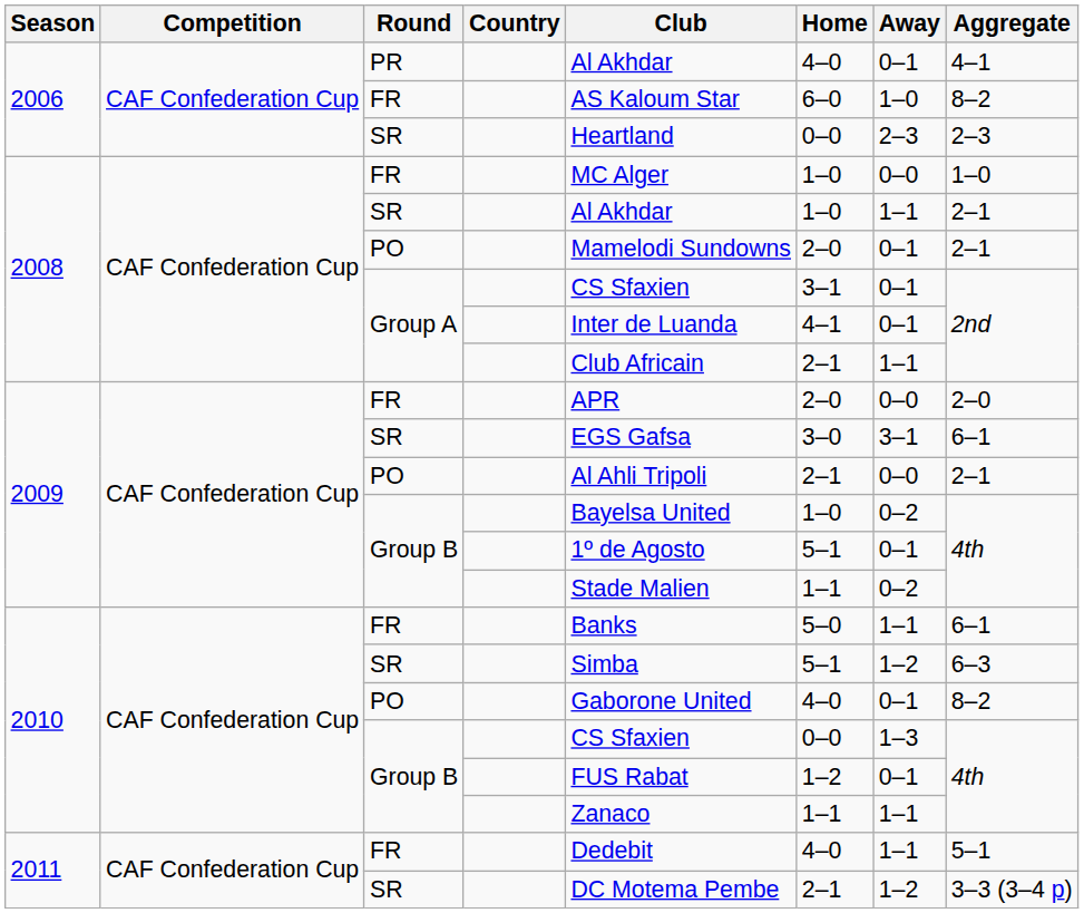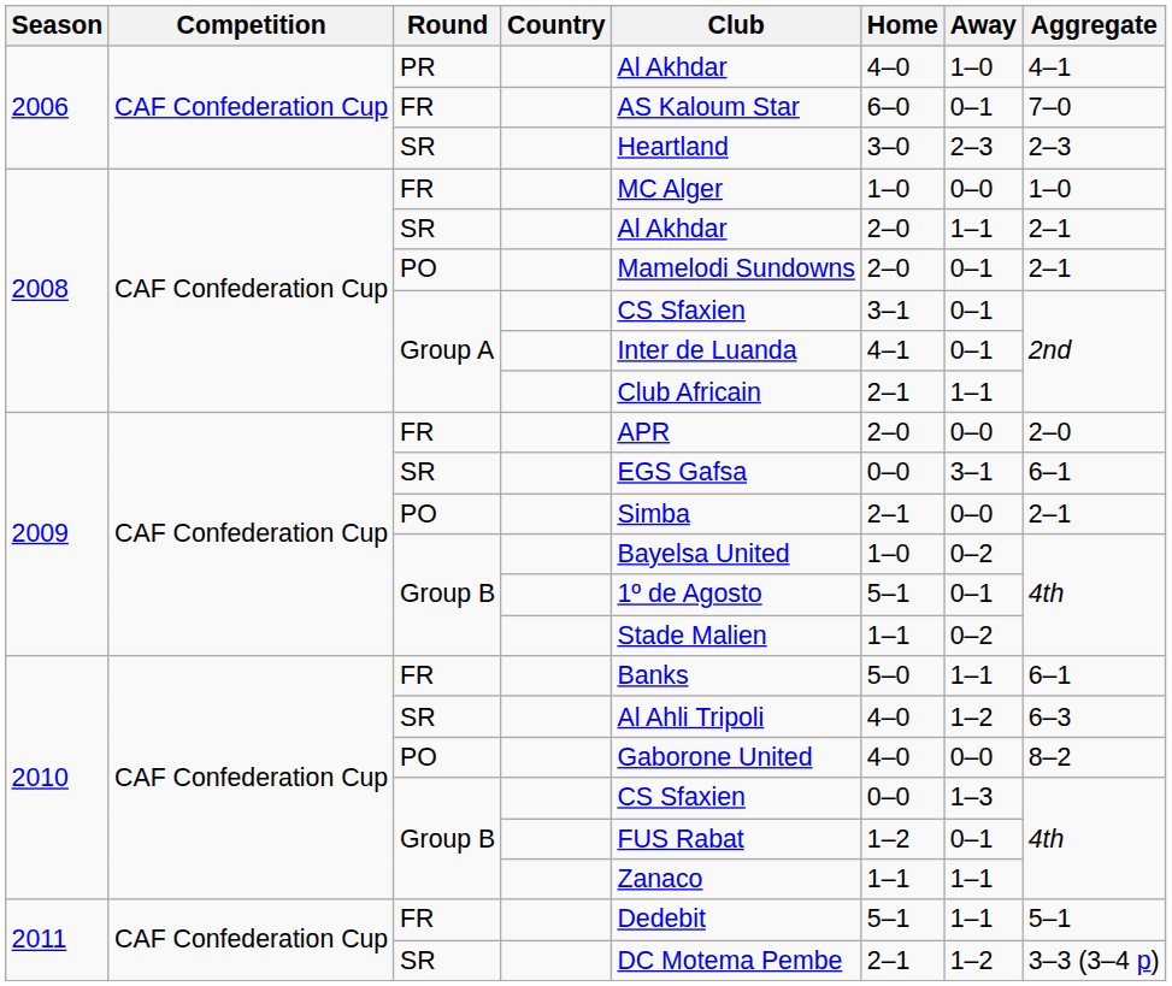 <table class=wikitable>
 <tr>
 <th>Season</th>
 <th>Competition</th>
 <th>Round</th>
 <th>Country</th>
 <th>Club</th>
 <th>Home</th>
 <th>Away</th>
 <th>Aggregate</th>
 </tr>
 <tr>
 <td rowspan=3><a href='#'>2006</a></td>
 <td rowspan=3><a href='#'>CAF Confederation Cup</a></td>
 <td>PR</td>
 <td></td>
 <td><a href='#'>Al Akhdar</a></td>
 <td>4–0</td>
-<td>0–1</td>
+<td>1–0</td>
 <td>4–1</td>
 </tr>
 <tr>
 <td>FR</td>
 <td></td>
 <td><a href='#'>AS Kaloum Star</a></td>
 <td>6–0</td>
-<td>1–0</td>
-<td>8–2</td>
+<td>0–1</td>
+<td>7–0</td>
 </tr>
 <tr>
 <td>SR</td>
 <td></td>
 <td><a href='#'>Heartland</a></td>
-<td>0–0</td>
+<td>3–0</td>
 <td>2–3</td>
 <td>2–3</td>
 </tr>
 <tr>
 <td rowspan=6><a href='#'>2008</a></td>
 <td rowspan=6>CAF Confederation Cup</td>
 <td>FR</td>
 <td></td>
 <td><a href='#'>MC Alger</a></td>
 <td>1–0</td>
 <td>0–0</td>
 <td>1–0</td>
 </tr>
 <tr>
 <td>SR</td>
 <td></td>
 <td><a href='#'>Al Akhdar</a></td>
-<td>1–0</td>
+<td>2–0</td>
 <td>1–1</td>
 <td>2–1</td>
 </tr>
 <tr>
 <td>PO</td>
 <td></td>
 <td><a href='#'>Mamelodi Sundowns</a></td>
 <td>2–0</td>
 <td>0–1</td>
 <td>2–1</td>
 </tr>
 <tr>
 <td rowspan=3>Group A</td>
 <td></td>
 <td><a href='#'>CS Sfaxien</a></td>
 <td>3–1</td>
 <td>0–1</td>
 <td rowspan=3><em>2nd</em></td>
 </tr>
 <tr>
 <td></td>
 <td><a href='#'>Inter de Luanda</a></td>
 <td>4–1</td>
 <td>0–1</td>
 </tr>
 <tr>
 <td></td>
 <td><a href='#'>Club Africain</a></td>
 <td>2–1</td>
 <td>1–1</td>
 </tr>
 <tr>
 <td rowspan=6><a href='#'>2009</a></td>
 <td rowspan=6>CAF Confederation Cup</td>
 <td>FR</td>
 <td></td>
 <td><a href='#'>APR</a></td>
 <td>2–0</td>
 <td>0–0</td>
 <td>2–0</td>
 </tr>
 <tr>
 <td>SR</td>
 <td></td>
 <td><a href='#'>EGS Gafsa</a></td>
-<td>3–0</td>
+<td>0–0</td>
 <td>3–1</td>
 <td>6–1</td>
 </tr>
 <tr>
 <td>PO</td>
 <td></td>
-<td><a href='#'>Al Ahli Tripoli</a></td>
+<td><a href='#'>Simba</a></td>
 <td>2–1</td>
 <td>0–0</td>
 <td>2–1</td>
 </tr>
 <tr>
 <td rowspan=3>Group B</td>
 <td></td>
 <td><a href='#'>Bayelsa United</a></td>
 <td>1–0</td>
 <td>0–2</td>
 <td rowspan=3><em>4th</em></td>
 </tr>
 <tr>
 <td></td>
 <td><a href='#'>1º de Agosto</a></td>
 <td>5–1</td>
 <td>0–1</td>
 </tr>
 <tr>
 <td></td>
 <td><a href='#'>Stade Malien</a></td>
 <td>1–1</td>
 <td>0–2</td>
 </tr>
 <tr>
 <td rowspan=6><a href='#'>2010</a></td>
 <td rowspan=6>CAF Confederation Cup</td>
 <td>FR</td>
 <td></td>
 <td><a href='#'>Banks</a></td>
 <td>5–0</td>
 <td>1–1</td>
 <td>6–1</td>
 </tr>
 <tr>
 <td>SR</td>
 <td></td>
-<td><a href='#'>Simba</a></td>
-<td>5–1</td>
+<td><a href='#'>Al Ahli Tripoli</a></td>
+<td>4–0</td>
 <td>1–2</td>
 <td>6–3</td>
 </tr>
 <tr>
 <td>PO</td>
 <td></td>
 <td><a href='#'>Gaborone United</a></td>
 <td>4–0</td>
-<td>0–1</td>
+<td>0–0</td>
 <td>8–2</td>
 </tr>
 <tr>
 <td rowspan=3>Group B</td>
 <td></td>
 <td><a href='#'>CS Sfaxien</a></td>
 <td>0–0</td>
 <td>1–3</td>
 <td rowspan=3><em>4th</em></td>
 </tr>
 <tr>
 <td></td>
 <td><a href='#'>FUS Rabat</a></td>
 <td>1–2</td>
 <td>0–1</td>
 </tr>
 <tr>
 <td></td>
 <td><a href='#'>Zanaco</a></td>
 <td>1–1</td>
 <td>1–1</td>
 </tr>
 <tr>
 <td rowspan=2><a href='#'>2011</a></td>
 <td rowspan=2>CAF Confederation Cup</td>
 <td>FR</td>
 <td></td>
 <td><a href='#'>Dedebit</a></td>
-<td>4–0</td>
+<td>5–1</td>
 <td>1–1</td>
 <td>5–1</td>
 </tr>
 <tr>
 <td>SR</td>
 <td></td>
 <td><a href='#'>DC Motema Pembe</a></td>
 <td>2–1</td>
 <td>1–2</td>
 <td>3–3 (3–4 <a href='#'>p</a>)</td>
 </tr>
 </table>
